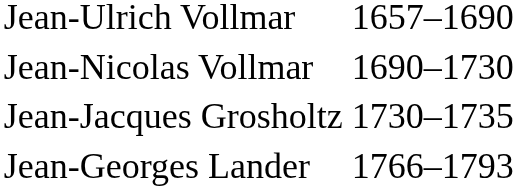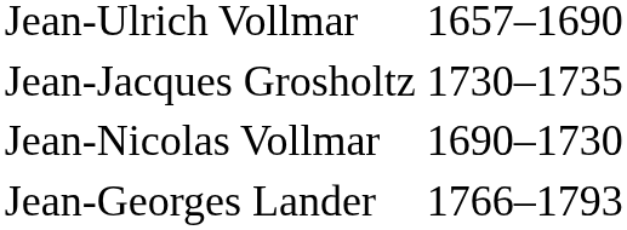 <table>
 <tr>
 <td>Jean-Ulrich Vollmar</td>
 <td>1657–1690</td>
 </tr>
 <tr>
+<td>Jean-Jacques Grosholtz</td>
+<td>1730–1735</td>
+</tr>
+<tr>
 <td>Jean-Nicolas Vollmar</td>
 <td>1690–1730</td>
-</tr>
-<tr>
-<td>Jean-Jacques Grosholtz</td>
-<td>1730–1735</td>
 </tr>
 <tr>
 <td>Jean-Georges Lander</td>
 <td>1766–1793</td>
 </tr>
 </table>
